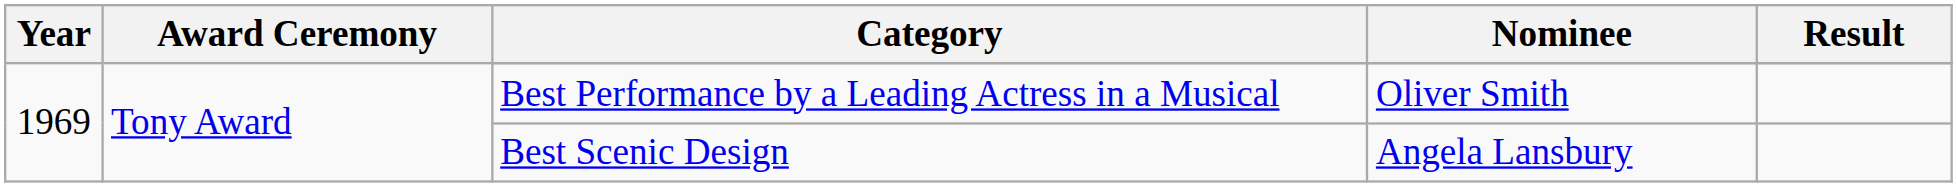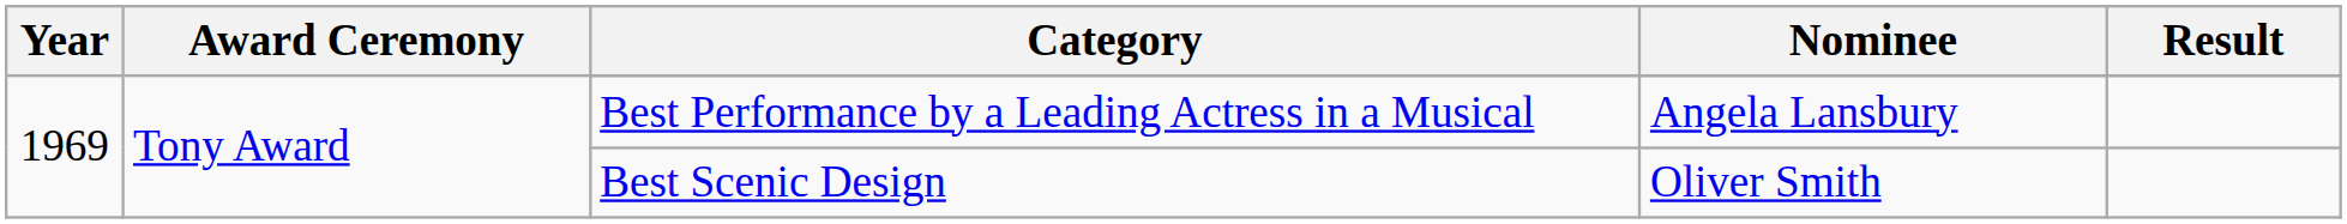 <table class="wikitable" width="95%">
 <tr>
 <th width="5%">Year</th>
 <th width="20%">Award Ceremony</th>
 <th width="45%">Category</th>
 <th width="20%">Nominee</th>
 <th width="10%">Result</th>
 </tr>
 <tr>
 <td rowspan="23" align="center">1969</td>
 <td rowspan="11"><a href='#'>Tony Award</a></td>
 </tr>
 <tr>
 <td><a href='#'>Best Performance by a Leading Actress in a Musical</a></td>
-<td><a href='#'>Oliver Smith</a></td>
+<td><a href='#'>Angela Lansbury</a></td>
 <td></td>
 </tr>
 <tr>
 <td><a href='#'>Best Scenic Design</a></td>
-<td><a href='#'>Angela Lansbury</a></td>
+<td><a href='#'>Oliver Smith</a></td>
 <td></td>
 </tr>
 </table>
